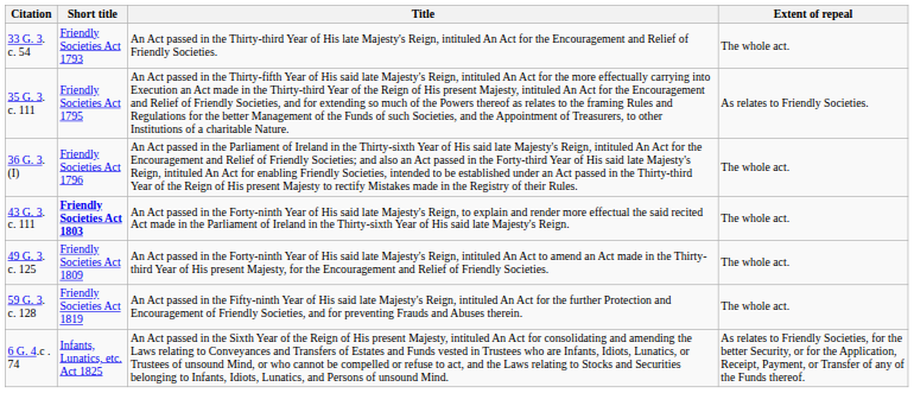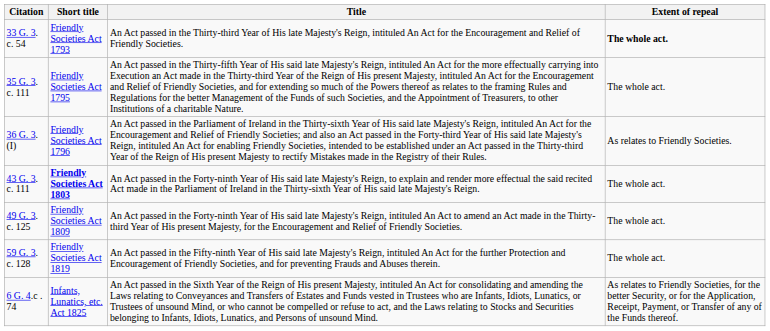 <table class="wikitable">
 <tr>
 <th>Citation</th>
 <th>Short title</th>
 <th>Title</th>
 <th>Extent of repeal</th>
 </tr>
 <tr>
 <td><a href='#'>33 G. 3</a>. c. 54</td>
 <td><a href='#'>Friendly Societies Act 1793</a></td>
 <td>An Act passed in the Thirty-third Year of His late Majesty's Reign, intituled An Act for the Encouragement and Relief of Friendly Societies.</td>
-<td>The whole act.</td>
+<td><strong>The whole act.</strong></td>
 </tr>
 <tr>
 <td><a href='#'>35 G. 3</a>. c. 111</td>
 <td><a href='#'>Friendly Societies Act 1795</a></td>
 <td>An Act passed in the Thirty-fifth Year of His said late Majesty's Reign, intituled An Act for the more effectually carrying into Execution an Act made in the Thirty-third Year of the Reign of His present Majesty, intituled An Act for the Encouragement and Relief of Friendly Societies, and for extending so much of the Powers thereof as relates to the framing Rules and Regulations for the better Management of the Funds of such Societies, and the Appointment of Treasurers, to other Institutions of a charitable Nature.</td>
-<td>As relates to Friendly Societies.</td>
+<td>The whole act.</td>
 </tr>
 <tr>
 <td><a href='#'>36 G. 3</a>. (I)</td>
 <td><a href='#'>Friendly Societies Act 1796</a></td>
 <td>An Act passed in the Parliament of Ireland in the Thirty-sixth Year of His said late Majesty's Reign, intituled An Act for the Encouragement and Relief of Friendly Societies; and also an Act passed in the Forty-third Year of His said late Majesty's Reign, intituled An Act for enabling Friendly Societies, intended to be established under an Act passed in the Thirty-third Year of the Reign of His present Majesty to rectify Mistakes made in the Registry of their Rules.</td>
-<td>The whole act.</td>
+<td>As relates to Friendly Societies.</td>
 </tr>
 <tr>
 <td><a href='#'>43 G. 3</a>. c. 111</td>
 <td><strong><a href='#'>Friendly Societies Act 1803</a></strong></td>
 <td>An Act passed in the Forty-ninth Year of His said late Majesty's Reign, to explain and render more effectual the said recited Act made in the Parliament of Ireland in the Thirty-sixth Year of His said late Majesty's Reign.</td>
 <td>The whole act.</td>
 </tr>
 <tr>
 <td><a href='#'>49 G. 3</a>. c. 125</td>
 <td><a href='#'>Friendly Societies Act 1809</a></td>
 <td>An Act passed in the Forty-ninth Year of His said late Majesty's Reign, intituled An Act to amend an Act made in the Thirty-third Year of His present Majesty, for the Encouragement and Relief of Friendly Societies.</td>
 <td>The whole act.</td>
 </tr>
 <tr>
 <td><a href='#'>59 G. 3</a>. c. 128</td>
 <td><a href='#'>Friendly Societies Act 1819</a></td>
 <td>An Act passed in the Fifty-ninth Year of His said late Majesty's Reign, intituled An Act for the further Protection and Encouragement of Friendly Societies, and for preventing Frauds and Abuses therein.</td>
 <td>The whole act.</td>
 </tr>
 <tr>
 <td><a href='#'>6 G. 4</a>.c . 74</td>
 <td><a href='#'>Infants, Lunatics, etc. Act 1825</a></td>
 <td>An Act passed in the Sixth Year of the Reign of His present Majesty, intituled An Act for consolidating and amending the Laws relating to Conveyances and Transfers of Estates and Funds vested in Trustees who are Infants, Idiots, Lunatics, or Trustees of unsound Mind, or who cannot be compelled or refuse to act, and the Laws relating to Stocks and Securities belonging to Infants, Idiots, Lunatics, and Persons of unsound Mind.</td>
 <td>As relates to Friendly Societies, for the better Security, or for the Application, Receipt, Payment, or Transfer of any of the Funds thereof.</td>
 </tr>
 </table>
